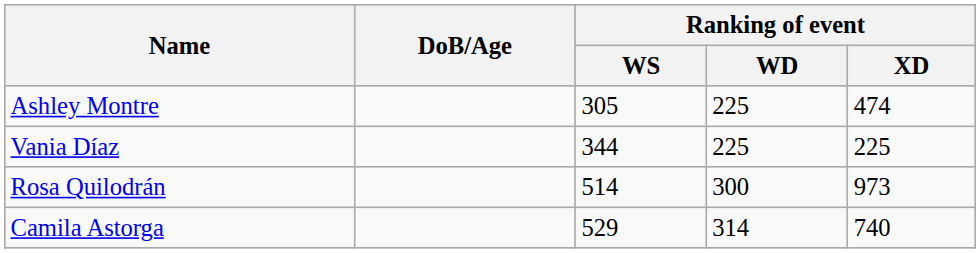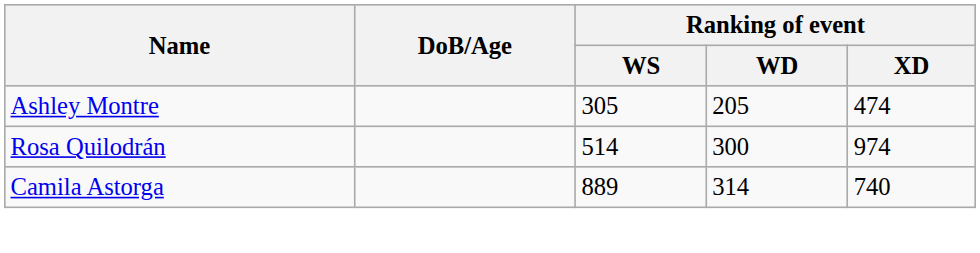 <table class="wikitable" style="width:600px; font-size:95%;">
 <tr>
 <th rowspan="2" align="left">Name</th>
 <th rowspan="2" align="left">DoB/Age</th>
 <th colspan="3" align="center">Ranking of event</th>
 </tr>
 <tr>
 <th align="center">WS</th>
 <th>WD</th>
 <th align="center">XD</th>
 </tr>
 <tr>
 <td><a href='#'>Ashley Montre</a></td>
 <td></td>
 <td>305</td>
-<td>225</td>
+<td>205</td>
 <td>474</td>
-</tr>
-<tr>
-<td><a href='#'>Vania Díaz</a></td>
-<td></td>
-<td>344</td>
-<td>225</td>
-<td>225</td>
 </tr>
 <tr>
 <td><a href='#'>Rosa Quilodrán</a></td>
 <td></td>
 <td>514</td>
 <td>300</td>
-<td>973</td>
+<td>974</td>
 </tr>
 <tr>
 <td><a href='#'>Camila Astorga</a></td>
 <td></td>
-<td>529</td>
+<td>889</td>
 <td>314</td>
 <td>740</td>
 </tr>
 </table>
